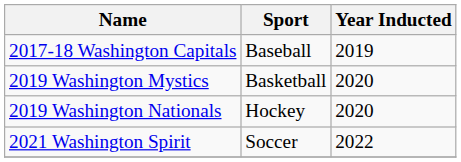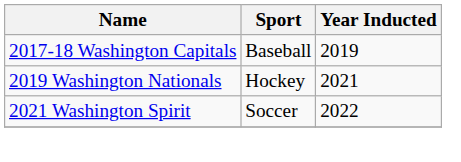 <table class="wikitable sortable">
 <tr>
 <th>Name</th>
 <th>Sport</th>
 <th>Year Inducted</th>
 </tr>
 <tr>
 <td><a href='#'>2017-18 Washington Capitals</a></td>
 <td>Baseball</td>
 <td>2019 </td>
 </tr>
 <tr>
-<td><a href='#'>2019 Washington Mystics</a></td>
-<td>Basketball</td>
-<td>2020 </td>
-</tr>
-<tr>
 <td><a href='#'>2019 Washington Nationals</a></td>
 <td>Hockey</td>
-<td>2020 </td>
+<td>2021 </td>
 </tr>
 <tr>
 <td><a href='#'>2021 Washington Spirit</a></td>
 <td>Soccer</td>
 <td>2022 </td>
 </tr>
 <tr>
 </tr>
 </table>
